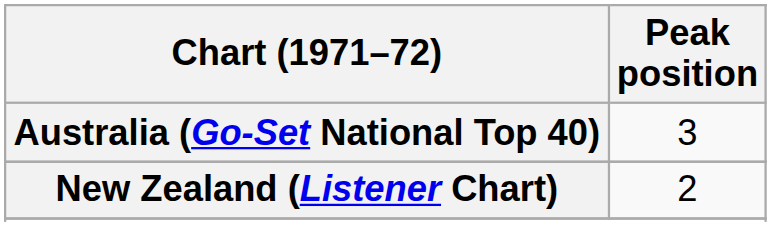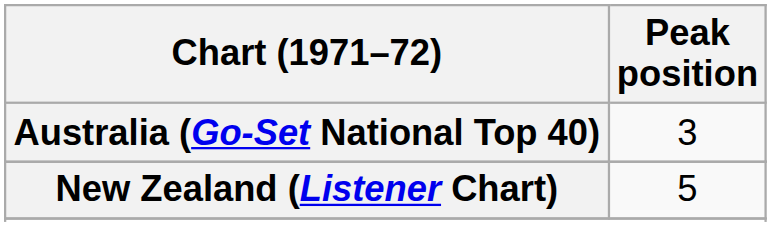 <table class="wikitable sortable plainrowheaders" style="text-align:center">
 <tr>
 <th scope="col">Chart (1971–72)</th>
 <th scope="col">Peak<br>position</th>
 </tr>
 <tr>
 <th scope="row">Australia (<em><a href='#'>Go-Set</a></em> National Top 40)</th>
 <td align="center">3</td>
 </tr>
 <tr>
 </tr>
 <tr>
 </tr>
 <tr>
 <th scope="row">New Zealand (<em><a href='#'>Listener</a></em> Chart)</th>
-<td style="text-align:center;">2</td>
+<td style="text-align:center;">5</td>
 </tr>
 <tr>
 </tr>
 <tr>
 </tr>
 <tr>
 </tr>
 </table>
